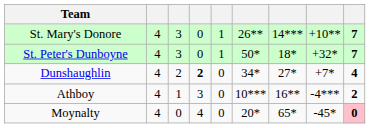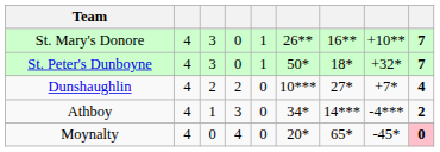 <table class="wikitable" style="text-align:center">
 <tr>
 <th width="175">Team</th>
 <th width="20"></th>
 <th width="20"></th>
 <th width="20"></th>
 <th width="20"></th>
 <th width="20"></th>
 <th width="20"></th>
 <th width="20"></th>
 <th width="20"></th>
 </tr>
 <tr style="background:#cfc;">
 <td>St. Mary's Donore</td>
 <td>4</td>
 <td>3</td>
 <td>0</td>
 <td>1</td>
 <td>26**</td>
-<td>14***</td>
+<td>16**</td>
 <td>+10**</td>
 <td><strong>7</strong></td>
 </tr>
 <tr style="background:#cfc;">
 <td><a href='#'>St. Peter's Dunboyne</a></td>
 <td>4</td>
 <td>3</td>
 <td>0</td>
 <td>1</td>
 <td>50*</td>
 <td>18*</td>
 <td>+32*</td>
 <td><strong>7</strong></td>
 </tr>
 <tr>
 <td><a href='#'>Dunshaughlin</a></td>
 <td>4</td>
 <td>2</td>
-<td><strong>2</strong></td>
+<td>2</td>
 <td>0</td>
-<td>34*</td>
+<td>10***</td>
 <td>27*</td>
 <td>+7*</td>
 <td><strong>4</strong></td>
 </tr>
 <tr>
 <td>Athboy</td>
 <td>4</td>
 <td>1</td>
 <td>3</td>
 <td>0</td>
-<td>10***</td>
-<td>16**</td>
+<td>34*</td>
+<td>14***</td>
 <td>-4***</td>
 <td><strong>2</strong></td>
 </tr>
 <tr>
 <td>Moynalty</td>
 <td>4</td>
 <td>0</td>
 <td>4</td>
 <td>0</td>
 <td>20*</td>
 <td>65*</td>
 <td>-45*</td>
 <td style="background: pink;"><strong>0</strong></td>
 </tr>
 </table>
